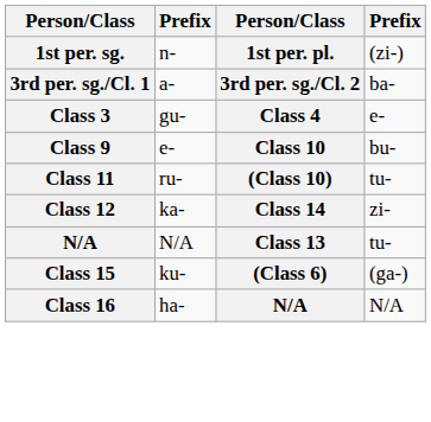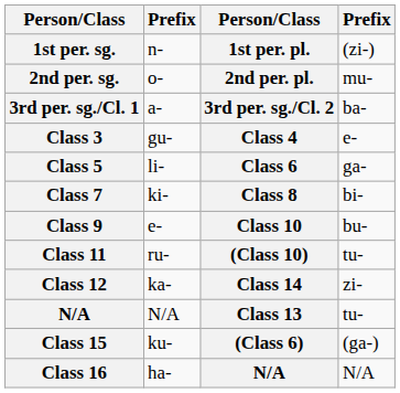 <table class="wikitable">
 <tr>
 <th>Person/Class</th>
 <th>Prefix</th>
 <th>Person/Class</th>
 <th>Prefix</th>
 </tr>
 <tr>
 <th>1st per. sg.</th>
 <td>n-</td>
 <th>1st per. pl.</th>
 <td>(zi-)</td>
 </tr>
 <tr>
+<th>2nd per. sg.</th>
+<td>o-</td>
+<th>2nd per. pl.</th>
+<td>mu-</td>
+</tr>
+<tr>
 <th>3rd per. sg./Cl. 1</th>
 <td>a-</td>
 <th>3rd per. sg./Cl. 2</th>
 <td>ba-</td>
 </tr>
 <tr>
 <th>Class 3</th>
 <td>gu-</td>
 <th>Class 4</th>
 <td>e-</td>
+</tr>
+<tr>
+<th>Class 5</th>
+<td>li-</td>
+<th>Class 6</th>
+<td>ga-</td>
+</tr>
+<tr>
+<th>Class 7</th>
+<td>ki-</td>
+<th>Class 8</th>
+<td>bi-</td>
 </tr>
 <tr>
 <th>Class 9</th>
 <td>e-</td>
 <th>Class 10</th>
 <td>bu-</td>
 </tr>
 <tr>
 <th>Class 11</th>
 <td>ru-</td>
 <th>(Class 10)</th>
 <td>tu-</td>
 </tr>
 <tr>
 <th>Class 12</th>
 <td>ka-</td>
 <th>Class 14</th>
 <td>zi-</td>
 </tr>
 <tr>
 <th>N/A</th>
 <td>N/A</td>
 <th>Class 13</th>
 <td>tu-</td>
 </tr>
 <tr>
 <th>Class 15</th>
 <td>ku-</td>
 <th>(Class 6)</th>
 <td>(ga-)</td>
 </tr>
 <tr>
 <th>Class 16</th>
 <td>ha-</td>
 <th>N/A</th>
 <td>N/A</td>
 </tr>
 </table>
